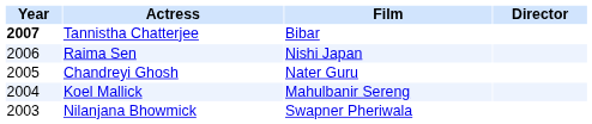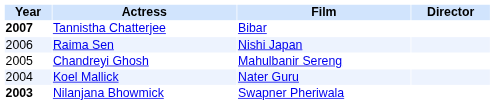 <table cellspacing="1" cellpadding="1" border="0" width="50%">
 <tr bgcolor="#d1e4fd">
 <th>Year</th>
 <th>Actress</th>
 <th>Film</th>
 <th>Director</th>
 </tr>
 <tr>
 <td><strong>2007</strong></td>
 <td><a href='#'>Tannistha Chatterjee</a></td>
 <td><a href='#'>Bibar</a></td>
 <td></td>
 </tr>
 <tr bgcolor=#edf3fe>
 <td>2006</td>
 <td><a href='#'>Raima Sen</a></td>
 <td><a href='#'>Nishi Japan</a></td>
 <td></td>
 </tr>
 <tr>
 <td>2005</td>
 <td><a href='#'>Chandreyi Ghosh</a></td>
-<td><a href='#'>Nater Guru</a></td>
+<td><a href='#'>Mahulbanir Sereng</a></td>
 <td></td>
 </tr>
 <tr bgcolor=#edf3fe>
 <td>2004</td>
 <td><a href='#'>Koel Mallick</a></td>
-<td><a href='#'>Mahulbanir Sereng</a></td>
+<td><a href='#'>Nater Guru</a></td>
 <td></td>
 </tr>
 <tr>
-<td>2003</td>
+<td><strong>2003</strong></td>
 <td><a href='#'>Nilanjana Bhowmick</a></td>
 <td><a href='#'>Swapner Pheriwala</a></td>
 <td></td>
 </tr>
 <tr bgcolor=#edf3fe>
 </tr>
 </table>
